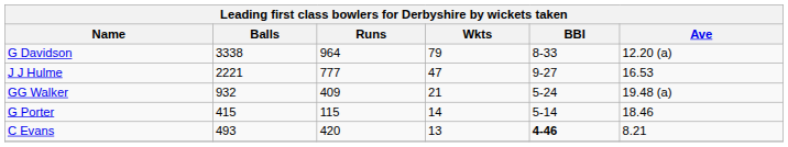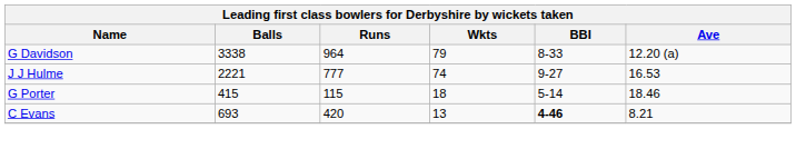 <table class="wikitable" width="80%">
 <tr bgcolor="#efefef">
 <th colspan=6>Leading first class bowlers for Derbyshire by  wickets taken</th>
 </tr>
 <tr bgcolor="#efefef">
 <th>Name</th>
 <th>Balls</th>
 <th>Runs</th>
 <th>Wkts</th>
 <th>BBI</th>
 <th><a href='#'>Ave</a></th>
 </tr>
 <tr>
 <td><a href='#'>G Davidson</a></td>
 <td>3338</td>
 <td>964</td>
 <td>79</td>
 <td>8-33</td>
 <td>12.20 (a)</td>
 </tr>
 <tr>
 <td><a href='#'>J J Hulme</a></td>
 <td>2221</td>
 <td>777</td>
-<td>47</td>
+<td>74</td>
 <td>9-27</td>
 <td>16.53</td>
-</tr>
-<tr>
-<td><a href='#'>GG Walker</a></td>
-<td>932</td>
-<td>409</td>
-<td>21</td>
-<td>5-24</td>
-<td>19.48 (a)</td>
 </tr>
 <tr>
 <td><a href='#'>G Porter</a></td>
 <td>415</td>
 <td>115</td>
-<td>14</td>
+<td>18</td>
 <td>5-14</td>
 <td>18.46</td>
 </tr>
 <tr>
 <td><a href='#'>C Evans</a></td>
-<td>493</td>
+<td>693</td>
 <td>420</td>
 <td>13</td>
 <td><strong>4-46</strong></td>
 <td>8.21</td>
 </tr>
 <tr>
 </tr>
 </table>
